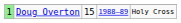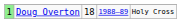 <table class="wikitable">
 <tr>
 </tr>
 <tr>
 <td style="background: lightgreen;">1</td>
 <td><a href='#'>Doug Overton</a></td>
-<td>15</td>
+<td>18</td>
 <td style="font-size:80%;"><a href='#'>1988–89</a></td>
 <td style="font-size:80%;">Holy Cross</td>
 </tr>
 </table>
